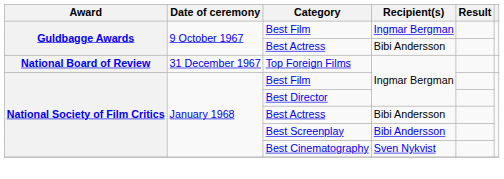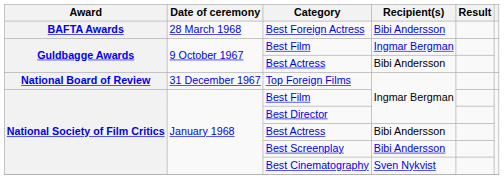 <table class="wikitable sortable plainrowheaders">
 <tr>
 <th scope="col">Award</th>
 <th scope="col">Date of ceremony</th>
 <th scope="col">Category</th>
 <th scope="col">Recipient(s)</th>
 <th scope="col">Result</th>
 <th scope="col" class="unsortable"></th>
+</tr>
+<tr>
+<th scope="row" rowspan="1"><a href='#'>BAFTA Awards</a></th>
+<td rowspan="1"><a href='#'>28 March 1968</a></td>
+<td><a href='#'>Best Foreign Actress</a></td>
+<td><a href='#'>Bibi Andersson</a></td>
+<td></td>
+<td rowspan="1"></td>
 </tr>
 <tr>
 <th scope="row" rowspan="2"><a href='#'>Guldbagge Awards</a></th>
 <td rowspan="2"><a href='#'>9 October 1967</a></td>
 <td><a href='#'>Best Film</a></td>
 <td><a href='#'>Ingmar Bergman</a></td>
 <td></td>
 <td rowspan="2"></td>
 </tr>
 <tr>
 <td><a href='#'>Best Actress</a></td>
 <td>Bibi Andersson</td>
 <td></td>
 </tr>
 <tr>
 <th scope="row" rowspan="1"><a href='#'>National Board of Review</a></th>
 <td rowspan="1"><a href='#'>31 December 1967</a></td>
 <td><a href='#'>Top Foreign Films</a></td>
 <td rowspan="3">Ingmar Bergman</td>
 <td></td>
 <td rowspan="1"></td>
 </tr>
 <tr>
 <th scope="row" rowspan="5"><a href='#'>National Society of Film Critics</a></th>
 <td rowspan="5"><a href='#'>January 1968</a></td>
 <td><a href='#'>Best Film</a></td>
 <td></td>
 <td rowspan="5"></td>
 </tr>
 <tr>
 <td><a href='#'>Best Director</a></td>
 <td></td>
 </tr>
 <tr>
 <td><a href='#'>Best Actress</a></td>
 <td>Bibi Andersson</td>
 <td></td>
 </tr>
 <tr>
 <td><a href='#'>Best Screenplay</a></td>
 <td><a href='#'>Bibi Andersson</a></td>
 <td></td>
 </tr>
 <tr>
 <td><a href='#'>Best Cinematography</a></td>
 <td><a href='#'>Sven Nykvist</a></td>
 <td></td>
 </tr>
 <tr>
 </tr>
 </table>
